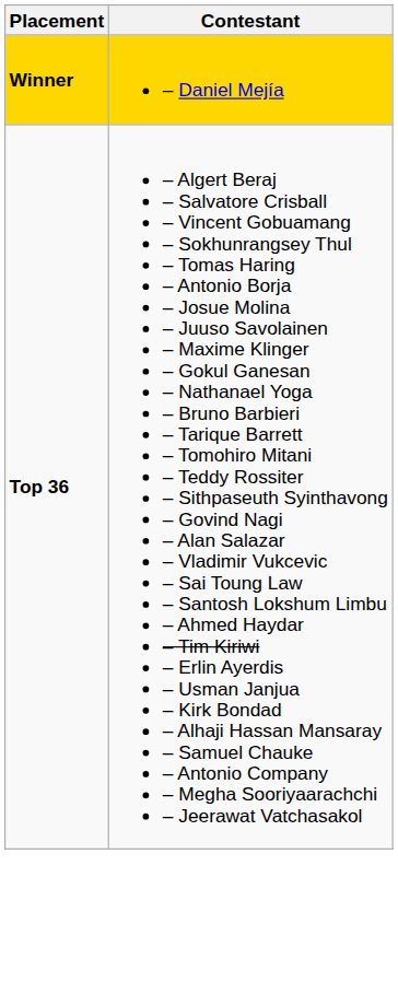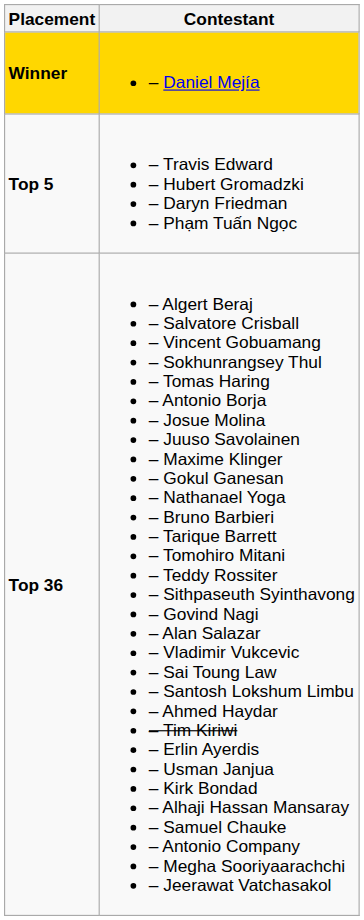 <table class="wikitable" style="font-size: 95%;">
 <tr>
 <th>Placement</th>
 <th>Contestant</th>
 </tr>
 <tr style="background:gold;">
 <td><strong>Winner</strong></td>
 <td><br><ul><li> – <a href='#'>Daniel Mejía</a></li></ul></td>
 </tr>
 <tr>
+<td><strong>Top 5</strong></td>
+<td><br><ul><li> – Travis Edward</li><li> – Hubert Gromadzki</li><li> – Daryn Friedman</li><li> – Phạm Tuấn Ngọc</li></ul></td>
+</tr>
+<tr>
 <td><strong>Top 36</strong></td>
 <td><br><ul><li> – Algert Beraj</li><li> – Salvatore Crisball</li><li> – Vincent Gobuamang</li><li> – Sokhunrangsey Thul</li><li> – Tomas Haring</li><li> – Antonio Borja</li><li> – Josue Molina</li><li> – Juuso Savolainen</li><li> – Maxime Klinger</li><li> – Gokul Ganesan</li><li> – Nathanael Yoga</li><li> – Bruno Barbieri</li><li> – Tarique Barrett</li><li> – Tomohiro Mitani</li><li> – Teddy Rossiter</li><li> – Sithpaseuth Syinthavong</li><li> – Govind Nagi</li><li> – Alan Salazar</li><li> – Vladimir Vukcevic</li><li> – Sai Toung Law</li><li> – Santosh Lokshum Limbu</li><li> – Ahmed Haydar</li><li><s> – Tim Kiriwi</s></li><li> – Erlin Ayerdis</li><li> – Usman Janjua</li><li> – Kirk Bondad</li><li> – Alhaji Hassan Mansaray</li><li> – Samuel Chauke</li><li> – Antonio Company</li><li> – Megha Sooriyaarachchi</li><li> – Jeerawat Vatchasakol</li></ul></td>
 </tr>
 </table>
